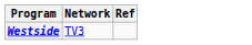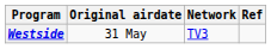 <table class="wikitable plainrowheaders sortable" style="text-align:left">
 <tr>
 <th scope="col">Program</th>
+<th scope="col">Original airdate</th>
 <th scope="col">Network</th>
 <th scope="col" class="unsortable">Ref</th>
 </tr>
 <tr>
 <th scope="row"><em><a href='#'>Westside</a></em></th>
+<td align=center>31 May</td>
 <td><a href='#'>TV3</a></td>
 <td></td>
 </tr>
 </table>
